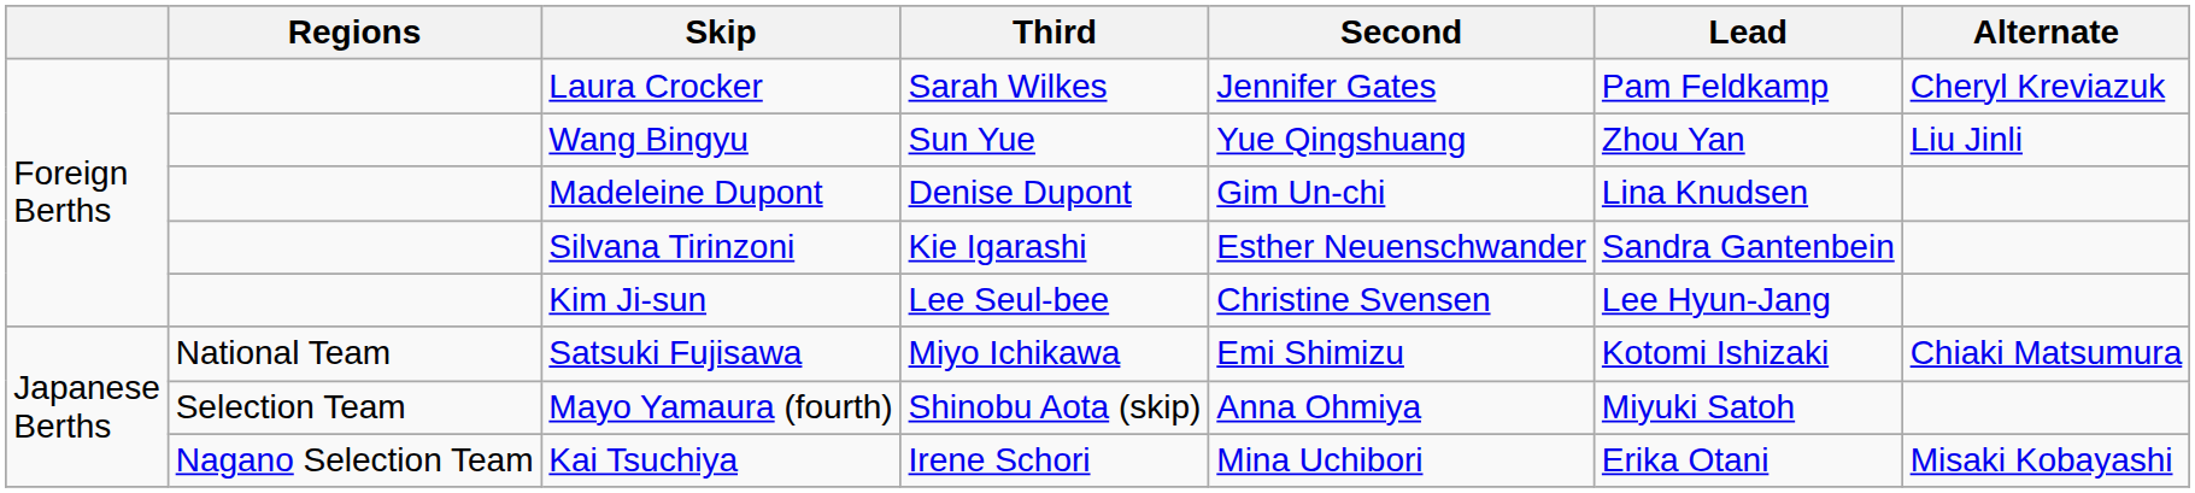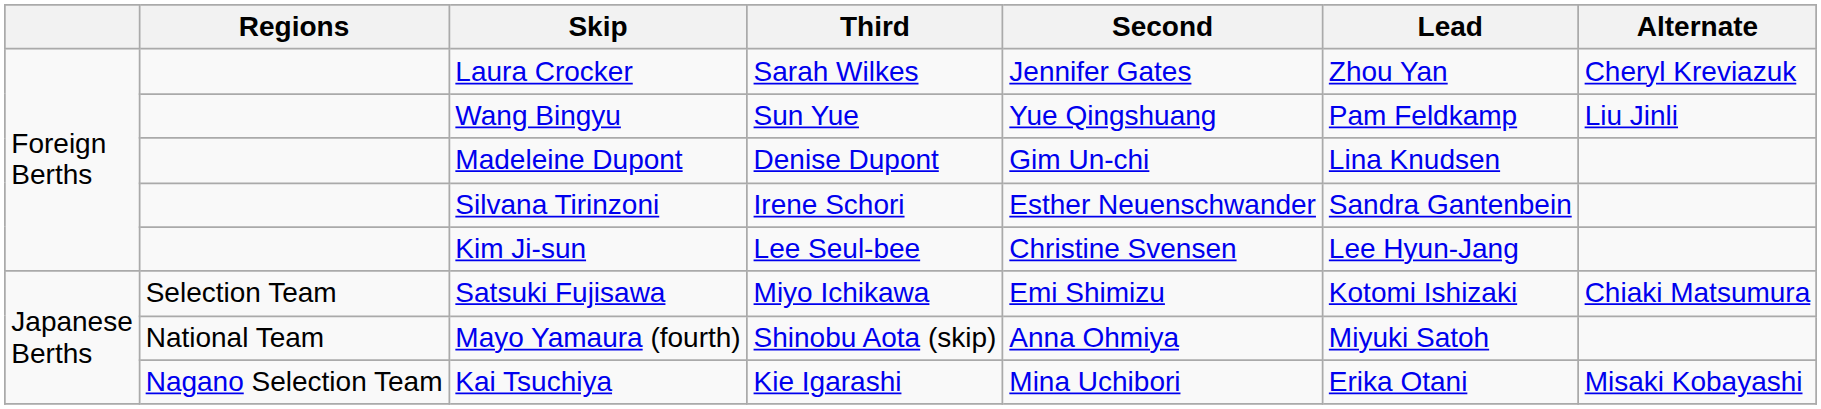 <table class="wikitable">
 <tr>
 <th></th>
 <th>Regions</th>
 <th>Skip</th>
 <th>Third</th>
 <th>Second</th>
 <th>Lead</th>
 <th>Alternate</th>
 </tr>
 <tr>
 <td rowspan=5>Foreign <br> Berths</td>
 <td></td>
 <td><a href='#'>Laura Crocker</a></td>
 <td><a href='#'>Sarah Wilkes</a></td>
 <td><a href='#'>Jennifer Gates</a></td>
-<td><a href='#'>Pam Feldkamp</a></td>
+<td><a href='#'>Zhou Yan</a></td>
 <td><a href='#'>Cheryl Kreviazuk</a></td>
 </tr>
 <tr>
 <td></td>
 <td><a href='#'>Wang Bingyu</a></td>
 <td><a href='#'>Sun Yue</a></td>
 <td><a href='#'>Yue Qingshuang</a></td>
-<td><a href='#'>Zhou Yan</a></td>
+<td><a href='#'>Pam Feldkamp</a></td>
 <td><a href='#'>Liu Jinli</a></td>
 </tr>
 <tr>
 <td></td>
 <td><a href='#'>Madeleine Dupont</a></td>
 <td><a href='#'>Denise Dupont</a></td>
 <td><a href='#'>Gim Un-chi</a></td>
 <td><a href='#'>Lina Knudsen</a></td>
 <td></td>
 </tr>
 <tr>
 <td></td>
 <td><a href='#'>Silvana Tirinzoni</a></td>
-<td><a href='#'>Kie Igarashi</a></td>
+<td><a href='#'>Irene Schori</a></td>
 <td><a href='#'>Esther Neuenschwander</a></td>
 <td><a href='#'>Sandra Gantenbein</a></td>
 <td></td>
 </tr>
 <tr>
 <td></td>
 <td><a href='#'>Kim Ji-sun</a></td>
 <td><a href='#'>Lee Seul-bee</a></td>
 <td><a href='#'>Christine Svensen</a></td>
 <td><a href='#'>Lee Hyun-Jang</a></td>
 <td></td>
 </tr>
 <tr>
 <td rowspan=3>Japanese <br> Berths</td>
-<td> National Team</td>
+<td> Selection Team</td>
 <td><a href='#'>Satsuki Fujisawa</a></td>
 <td><a href='#'>Miyo Ichikawa</a></td>
 <td><a href='#'>Emi Shimizu</a></td>
 <td><a href='#'>Kotomi Ishizaki</a></td>
 <td><a href='#'>Chiaki Matsumura</a></td>
 </tr>
 <tr>
-<td> Selection Team</td>
+<td> National Team</td>
 <td><a href='#'>Mayo Yamaura</a> (fourth)</td>
 <td><a href='#'>Shinobu Aota</a> (skip)</td>
 <td><a href='#'>Anna Ohmiya</a></td>
 <td><a href='#'>Miyuki Satoh</a></td>
 <td></td>
 </tr>
 <tr>
 <td> <a href='#'>Nagano</a> Selection Team</td>
 <td><a href='#'>Kai Tsuchiya</a></td>
-<td><a href='#'>Irene Schori</a></td>
+<td><a href='#'>Kie Igarashi</a></td>
 <td><a href='#'>Mina Uchibori</a></td>
 <td><a href='#'>Erika Otani</a></td>
 <td><a href='#'>Misaki Kobayashi</a></td>
 </tr>
 </table>
